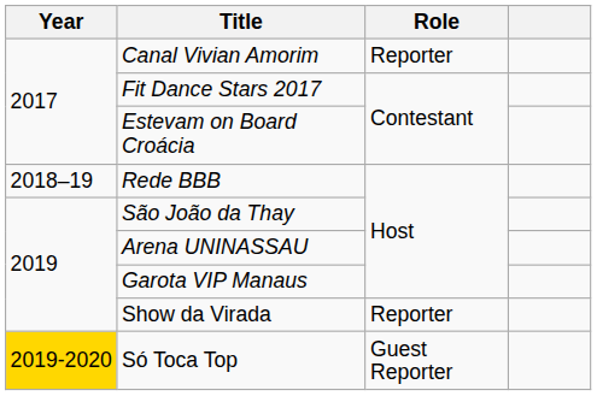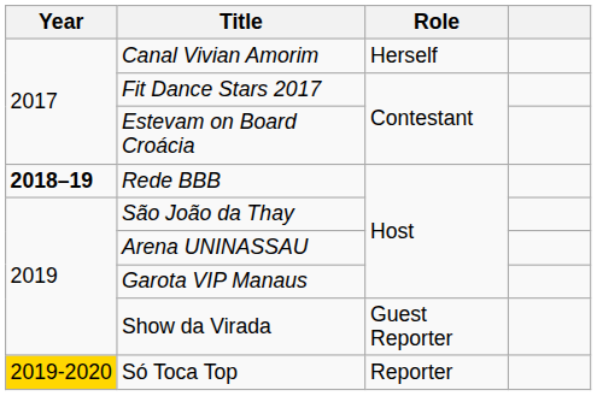 <table class="wikitable">
 <tr>
 <th>Year</th>
 <th width=180>Title</th>
 <th width=100>Role</th>
 <th width=055></th>
 </tr>
 <tr>
 <td rowspan="3">2017</td>
 <td><em>Canal Vivian Amorim</em></td>
-<td>Reporter</td>
+<td>Herself</td>
 <td></td>
 </tr>
 <tr>
 <td><em>Fit Dance Stars 2017</em></td>
 <td rowspan="2">Contestant</td>
 <td></td>
 </tr>
 <tr>
 <td><em>Estevam on Board Croácia</em></td>
 <td></td>
 </tr>
 <tr>
-<td>2018–19</td>
+<td><strong>2018–19</strong></td>
 <td><em>Rede BBB</em></td>
 <td rowspan="4">Host</td>
 <td></td>
 </tr>
 <tr>
 <td rowspan=4>2019</td>
 <td><em>São João da Thay</em></td>
 <td></td>
 </tr>
 <tr>
 <td><em>Arena UNINASSAU</em></td>
 <td></td>
 </tr>
 <tr>
 <td><em>Garota VIP Manaus</em></td>
 <td></td>
 </tr>
 <tr>
 <td>Show da Virada</td>
-<td>Reporter</td>
+<td>Guest Reporter</td>
 <td></td>
 </tr>
 <tr>
 <td style="background: gold;">2019-2020</td>
 <td>Só Toca Top</td>
-<td>Guest Reporter</td>
+<td>Reporter</td>
 <td></td>
 </tr>
 </table>
